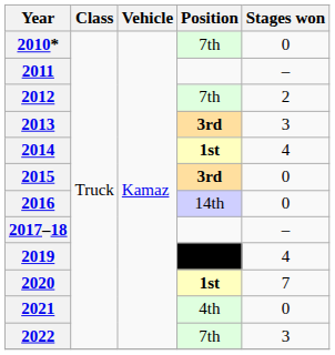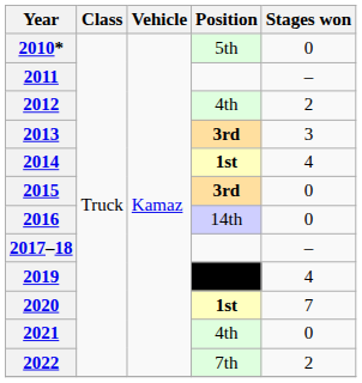 <table class="wikitable">
 <tr>
 <th>Year</th>
 <th>Class</th>
 <th>Vehicle</th>
 <th>Position</th>
 <th>Stages won</th>
 </tr>
 <tr>
 <th><a href='#'>2010</a>*</th>
 <td rowspan=12>Truck</td>
 <td rowspan=12><a href='#'>Kamaz</a></td>
-<td align="center" style="background:#DFFFDF;">7th</td>
+<td align="center" style="background:#DFFFDF;">5th</td>
 <td align="center">0</td>
 </tr>
 <tr>
 <th><a href='#'>2011</a></th>
 <td align="center"></td>
 <td align="center">–</td>
 </tr>
 <tr>
 <th><a href='#'>2012</a></th>
-<td align="center" style="background:#DFFFDF;">7th</td>
+<td align="center" style="background:#DFFFDF;">4th</td>
 <td align="center">2</td>
 </tr>
 <tr>
 <th><a href='#'>2013</a></th>
 <td align="center" style="background:#FFDF9F;"><strong>3rd</strong></td>
 <td align="center">3</td>
 </tr>
 <tr>
 <th><a href='#'>2014</a></th>
 <td align="center" style="background:#FFFFBF;"><strong>1st</strong></td>
 <td align="center">4</td>
 </tr>
 <tr>
 <th><a href='#'>2015</a></th>
 <td align="center" style="background:#FFDF9F;"><strong>3rd</strong></td>
 <td align="center">0</td>
 </tr>
 <tr>
 <th><a href='#'>2016</a></th>
 <td align="center" style="background:#CFCFFF;">14th</td>
 <td align="center">0</td>
 </tr>
 <tr>
 <th><a href='#'>2017</a>–<a href='#'>18</a></th>
 <td align="center"></td>
 <td align="center">–</td>
 </tr>
 <tr>
 <th><a href='#'>2019</a></th>
 <td align="center" style="background:black;"><div></div></td>
 <td align="center">4</td>
 </tr>
 <tr>
 <th><a href='#'>2020</a></th>
 <td align="center" style="background:#FFFFBF;"><strong>1st</strong></td>
 <td align="center">7</td>
 </tr>
 <tr>
 <th><a href='#'>2021</a></th>
 <td align="center" style="background:#DFFFDF;">4th</td>
 <td align="center">0</td>
 </tr>
 <tr>
 <th><a href='#'>2022</a></th>
 <td align="center" style="background:#DFFFDF;">7th</td>
-<td align="center">3</td>
+<td align="center">2</td>
 </tr>
 <tr>
 </tr>
 </table>
